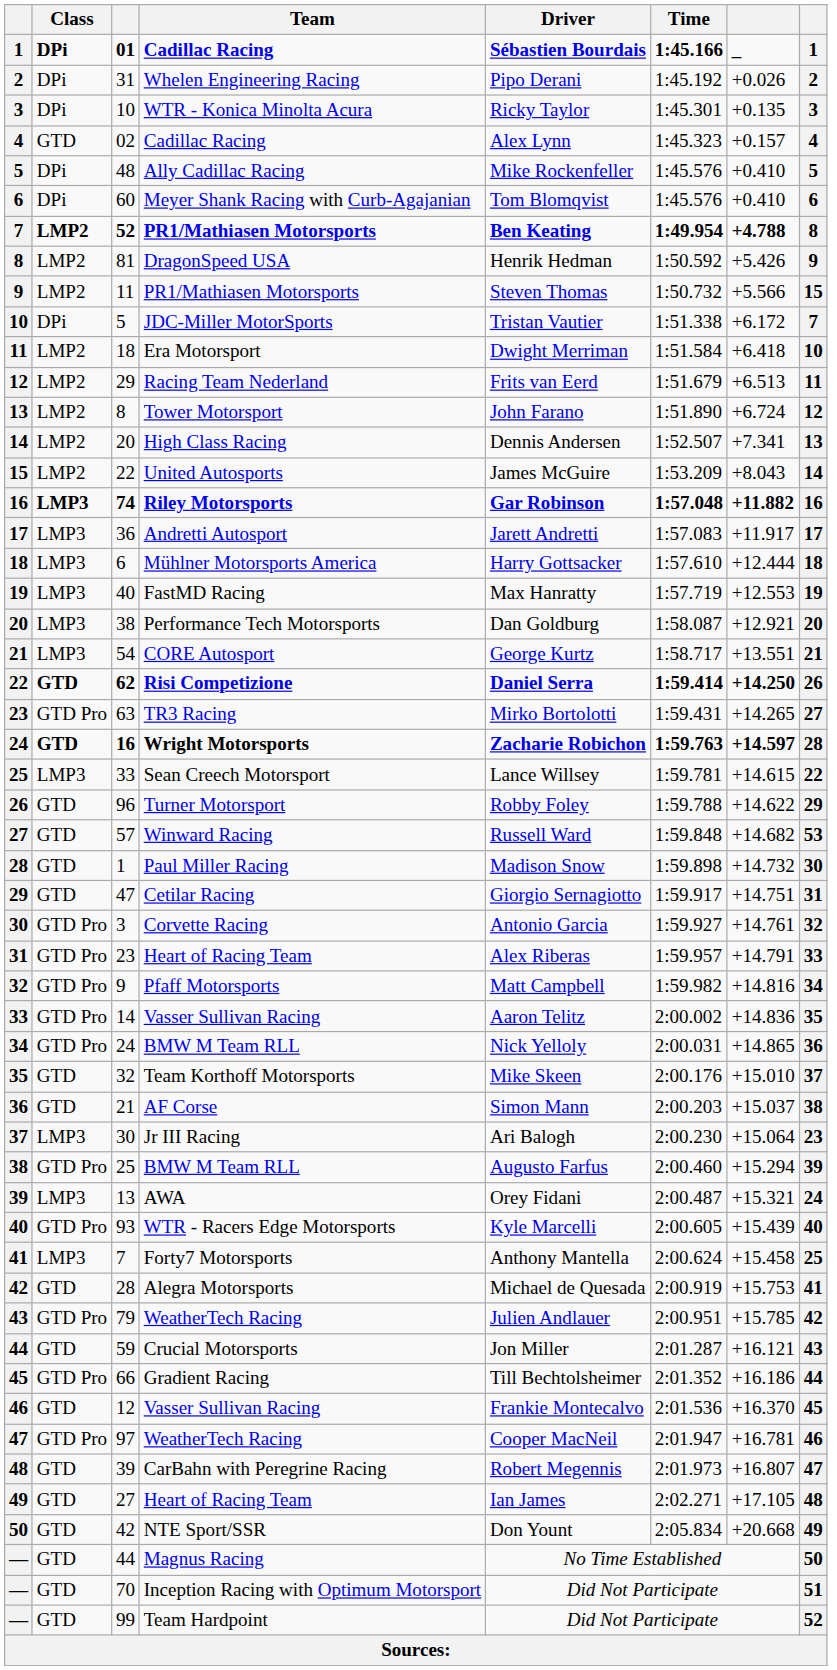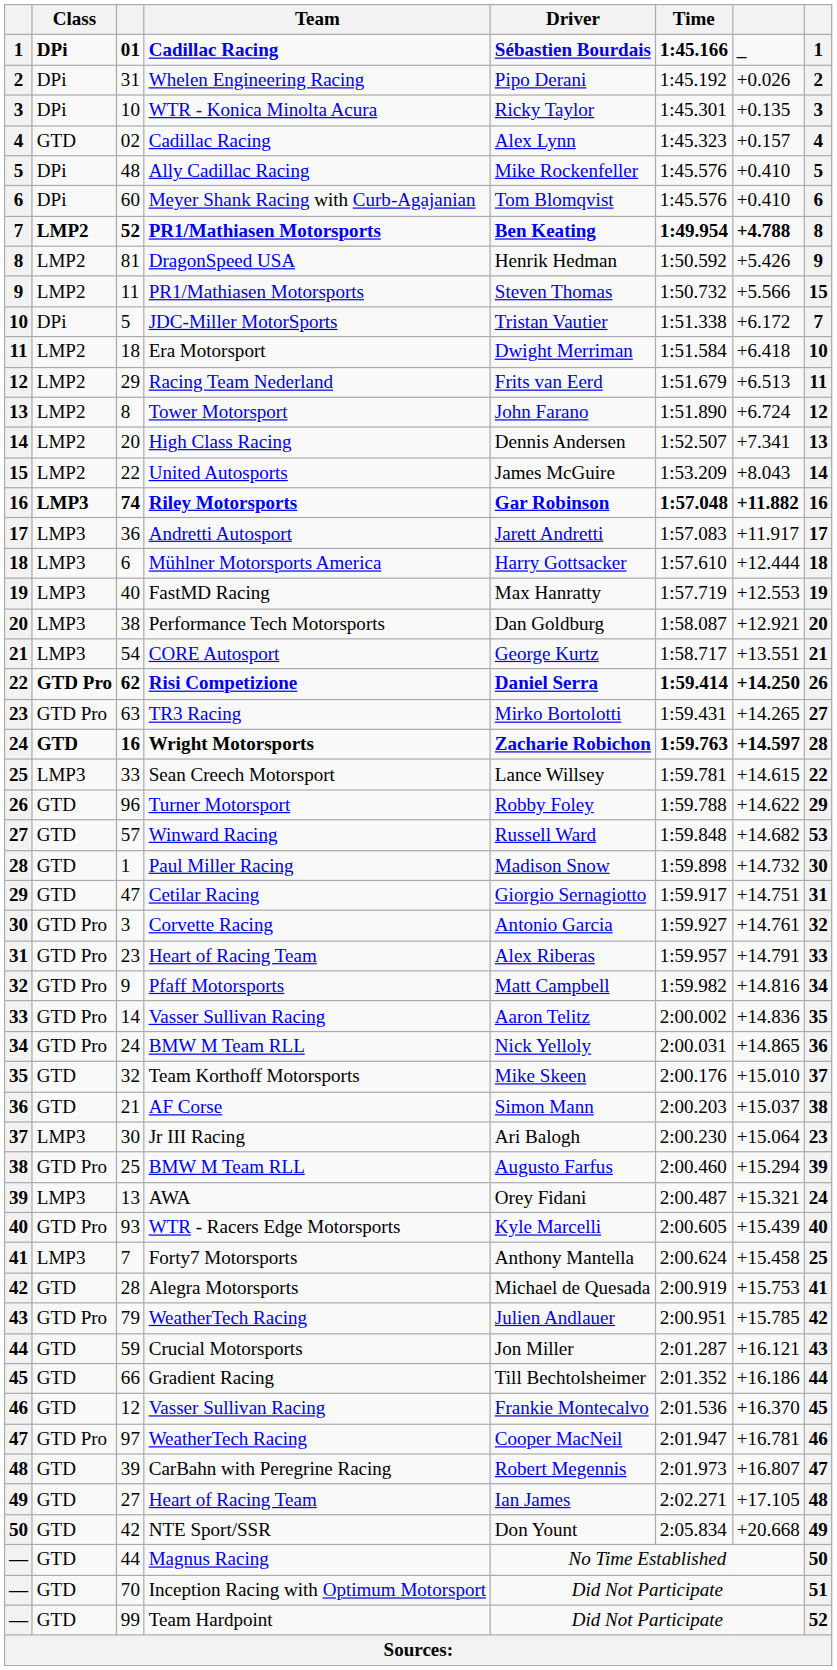 <table class="wikitable">
 <tr>
 <th scope="col"></th>
 <th scope="col">Class</th>
 <th scope="col"></th>
 <th scope="col">Team</th>
 <th scope="col">Driver</th>
 <th scope="col">Time</th>
 <th scope="col"></th>
 <th scope="col"></th>
 </tr>
 <tr style="font-weight:bold">
 <th scope="row">1</th>
 <td>DPi</td>
 <td>01</td>
 <td> <a href='#'>Cadillac Racing</a></td>
 <td> <a href='#'>Sébastien Bourdais</a></td>
 <td>1:45.166</td>
 <td>_</td>
 <th><strong>1</strong></th>
 </tr>
 <tr>
 <th scope="row">2</th>
 <td>DPi</td>
 <td>31</td>
 <td> <a href='#'>Whelen Engineering Racing</a></td>
 <td> <a href='#'>Pipo Derani</a></td>
 <td>1:45.192</td>
 <td>+0.026</td>
 <th>2</th>
 </tr>
 <tr>
 <th scope="row">3</th>
 <td>DPi</td>
 <td>10</td>
 <td> <a href='#'>WTR - Konica Minolta Acura</a></td>
 <td> <a href='#'>Ricky Taylor</a></td>
 <td>1:45.301</td>
 <td>+0.135</td>
 <th>3</th>
 </tr>
 <tr>
 <th scope="row">4</th>
 <td>GTD</td>
 <td>02</td>
 <td> <a href='#'>Cadillac Racing</a></td>
 <td> <a href='#'>Alex Lynn</a></td>
 <td>1:45.323</td>
 <td>+0.157</td>
 <th>4</th>
 </tr>
 <tr>
 <th scope="row">5</th>
 <td>DPi</td>
 <td>48</td>
 <td> <a href='#'>Ally Cadillac Racing</a></td>
 <td> <a href='#'>Mike Rockenfeller</a></td>
 <td>1:45.576</td>
 <td>+0.410</td>
 <th>5</th>
 </tr>
 <tr>
 <th scope="row">6</th>
 <td>DPi</td>
 <td>60</td>
 <td> <a href='#'>Meyer Shank Racing</a> with <a href='#'>Curb-Agajanian</a></td>
 <td> <a href='#'>Tom Blomqvist</a></td>
 <td>1:45.576</td>
 <td>+0.410</td>
 <th>6</th>
 </tr>
 <tr style="font-weight:bold">
 <th scope="row">7</th>
 <td>LMP2</td>
 <td>52</td>
 <td> <a href='#'>PR1/Mathiasen Motorsports</a></td>
 <td> <a href='#'>Ben Keating</a></td>
 <td>1:49.954</td>
 <td>+4.788</td>
 <th><strong>8</strong></th>
 </tr>
 <tr>
 <th scope="row">8</th>
 <td>LMP2</td>
 <td>81</td>
 <td> <a href='#'>DragonSpeed USA</a></td>
 <td> Henrik Hedman</td>
 <td>1:50.592</td>
 <td>+5.426</td>
 <th>9</th>
 </tr>
 <tr>
 <th scope="row">9</th>
 <td>LMP2</td>
 <td>11</td>
 <td> <a href='#'>PR1/Mathiasen Motorsports</a></td>
 <td> <a href='#'>Steven Thomas</a></td>
 <td>1:50.732</td>
 <td>+5.566</td>
 <th>15</th>
 </tr>
 <tr>
 <th scope="row">10</th>
 <td>DPi</td>
 <td>5</td>
 <td> <a href='#'>JDC-Miller MotorSports</a></td>
 <td> <a href='#'>Tristan Vautier</a></td>
 <td>1:51.338</td>
 <td>+6.172</td>
 <th>7</th>
 </tr>
 <tr>
 <th scope="row">11</th>
 <td>LMP2</td>
 <td>18</td>
 <td> Era Motorsport</td>
 <td> <a href='#'>Dwight Merriman</a></td>
 <td>1:51.584</td>
 <td>+6.418</td>
 <th>10</th>
 </tr>
 <tr>
 <th scope="row">12</th>
 <td>LMP2</td>
 <td>29</td>
 <td> <a href='#'>Racing Team Nederland</a></td>
 <td> <a href='#'>Frits van Eerd</a></td>
 <td>1:51.679</td>
 <td>+6.513</td>
 <th>11</th>
 </tr>
 <tr>
 <th scope="row">13</th>
 <td>LMP2</td>
 <td>8</td>
 <td> <a href='#'>Tower Motorsport</a></td>
 <td> <a href='#'>John Farano</a></td>
 <td>1:51.890</td>
 <td>+6.724</td>
 <th>12</th>
 </tr>
 <tr>
 <th scope="row">14</th>
 <td>LMP2</td>
 <td>20</td>
 <td> <a href='#'>High Class Racing</a></td>
 <td> Dennis Andersen</td>
 <td>1:52.507</td>
 <td>+7.341</td>
 <th>13</th>
 </tr>
 <tr>
 <th scope="row">15</th>
 <td>LMP2</td>
 <td>22</td>
 <td> <a href='#'>United Autosports</a></td>
 <td> James McGuire</td>
 <td>1:53.209</td>
 <td>+8.043</td>
 <th>14</th>
 </tr>
 <tr style="font-weight:bold">
 <th scope="row">16</th>
 <td>LMP3</td>
 <td>74</td>
 <td> <a href='#'>Riley Motorsports</a></td>
 <td> <a href='#'>Gar Robinson</a></td>
 <td>1:57.048</td>
 <td>+11.882</td>
 <th><strong>16</strong></th>
 </tr>
 <tr>
 <th scope="row">17</th>
 <td>LMP3</td>
 <td>36</td>
 <td> <a href='#'>Andretti Autosport</a></td>
 <td> <a href='#'>Jarett Andretti</a></td>
 <td>1:57.083</td>
 <td>+11.917</td>
 <th>17</th>
 </tr>
 <tr>
 <th scope="row">18</th>
 <td>LMP3</td>
 <td>6</td>
 <td> <a href='#'>Mühlner Motorsports America</a></td>
 <td> <a href='#'>Harry Gottsacker</a></td>
 <td>1:57.610</td>
 <td>+12.444</td>
 <th>18</th>
 </tr>
 <tr>
 <th scope="row">19</th>
 <td>LMP3</td>
 <td>40</td>
 <td> FastMD Racing</td>
 <td> Max Hanratty</td>
 <td>1:57.719</td>
 <td>+12.553</td>
 <th>19</th>
 </tr>
 <tr>
 <th scope="row">20</th>
 <td>LMP3</td>
 <td>38</td>
 <td> Performance Tech Motorsports</td>
 <td> Dan Goldburg</td>
 <td>1:58.087</td>
 <td>+12.921</td>
 <th>20</th>
 </tr>
 <tr>
 <th scope="row">21</th>
 <td>LMP3</td>
 <td>54</td>
 <td> <a href='#'>CORE Autosport</a></td>
 <td> <a href='#'>George Kurtz</a></td>
 <td>1:58.717</td>
 <td>+13.551</td>
 <th>21</th>
 </tr>
 <tr style="font-weight:bold">
 <th scope="row">22</th>
-<td>GTD</td>
+<td>GTD Pro</td>
 <td>62</td>
 <td> <a href='#'>Risi Competizione</a></td>
 <td> <a href='#'>Daniel Serra</a></td>
 <td>1:59.414</td>
 <td>+14.250</td>
 <th><strong>26</strong></th>
 </tr>
 <tr>
 <th scope="row">23</th>
 <td>GTD Pro</td>
 <td>63</td>
 <td> <a href='#'>TR3 Racing</a></td>
 <td> <a href='#'>Mirko Bortolotti</a></td>
 <td>1:59.431</td>
 <td>+14.265</td>
 <th>27</th>
 </tr>
 <tr style="font-weight:bold">
 <th scope="row">24</th>
 <td>GTD</td>
 <td>16</td>
 <td> Wright Motorsports</td>
 <td> <a href='#'>Zacharie Robichon</a></td>
 <td>1:59.763</td>
 <td>+14.597</td>
 <th><strong>28</strong></th>
 </tr>
 <tr>
 <th scope="row">25</th>
 <td>LMP3</td>
 <td>33</td>
 <td> Sean Creech Motorsport</td>
 <td> Lance Willsey</td>
 <td>1:59.781</td>
 <td>+14.615</td>
 <th>22</th>
 </tr>
 <tr>
 <th scope="row">26</th>
 <td>GTD</td>
 <td>96</td>
 <td> <a href='#'>Turner Motorsport</a></td>
 <td> <a href='#'>Robby Foley</a></td>
 <td>1:59.788</td>
 <td>+14.622</td>
 <th>29</th>
 </tr>
 <tr>
 <th scope="row">27</th>
 <td>GTD</td>
 <td>57</td>
 <td> <a href='#'>Winward Racing</a></td>
 <td> <a href='#'>Russell Ward</a></td>
 <td>1:59.848</td>
 <td>+14.682</td>
 <th>53</th>
 </tr>
 <tr>
 <th scope="row">28</th>
 <td>GTD</td>
 <td>1</td>
 <td> <a href='#'>Paul Miller Racing</a></td>
 <td> <a href='#'>Madison Snow</a></td>
 <td>1:59.898</td>
 <td>+14.732</td>
 <th>30</th>
 </tr>
 <tr>
 <th scope="row">29</th>
 <td>GTD</td>
 <td>47</td>
 <td> <a href='#'>Cetilar Racing</a></td>
 <td> <a href='#'>Giorgio Sernagiotto</a></td>
 <td>1:59.917</td>
 <td>+14.751</td>
 <th>31</th>
 </tr>
 <tr>
 <th scope="row">30</th>
 <td>GTD Pro</td>
 <td>3</td>
 <td> <a href='#'>Corvette Racing</a></td>
 <td> <a href='#'>Antonio Garcia</a></td>
 <td>1:59.927</td>
 <td>+14.761</td>
 <th>32</th>
 </tr>
 <tr>
 <th scope="row">31</th>
 <td>GTD Pro</td>
 <td>23</td>
 <td> <a href='#'>Heart of Racing Team</a></td>
 <td> <a href='#'>Alex Riberas</a></td>
 <td>1:59.957</td>
 <td>+14.791</td>
 <th>33</th>
 </tr>
 <tr>
 <th scope="row">32</th>
 <td>GTD Pro</td>
 <td>9</td>
 <td> <a href='#'>Pfaff Motorsports</a></td>
 <td> <a href='#'>Matt Campbell</a></td>
 <td>1:59.982</td>
 <td>+14.816</td>
 <th>34</th>
 </tr>
 <tr>
 <th scope="row">33</th>
 <td>GTD Pro</td>
 <td>14</td>
 <td> <a href='#'>Vasser Sullivan Racing</a></td>
 <td> <a href='#'>Aaron Telitz</a></td>
 <td>2:00.002</td>
 <td>+14.836</td>
 <th>35</th>
 </tr>
 <tr>
 <th scope="row">34</th>
 <td>GTD Pro</td>
 <td>24</td>
 <td> <a href='#'>BMW M Team RLL</a></td>
 <td> <a href='#'>Nick Yelloly</a></td>
 <td>2:00.031</td>
 <td>+14.865</td>
 <th>36</th>
 </tr>
 <tr>
 <th scope="row">35</th>
 <td>GTD</td>
 <td>32</td>
 <td> Team Korthoff Motorsports</td>
 <td> <a href='#'>Mike Skeen</a></td>
 <td>2:00.176</td>
 <td>+15.010</td>
 <th>37</th>
 </tr>
 <tr>
 <th scope="row">36</th>
 <td>GTD</td>
 <td>21</td>
 <td> <a href='#'>AF Corse</a></td>
 <td> <a href='#'>Simon Mann</a></td>
 <td>2:00.203</td>
 <td>+15.037</td>
 <th>38</th>
 </tr>
 <tr>
 <th scope="row">37</th>
 <td>LMP3</td>
 <td>30</td>
 <td> Jr III Racing</td>
 <td> Ari Balogh</td>
 <td>2:00.230</td>
 <td>+15.064</td>
 <th>23</th>
 </tr>
 <tr>
 <th scope="row">38</th>
 <td>GTD Pro</td>
 <td>25</td>
 <td> <a href='#'>BMW M Team RLL</a></td>
 <td> <a href='#'>Augusto Farfus</a></td>
 <td>2:00.460</td>
 <td>+15.294</td>
 <th>39</th>
 </tr>
 <tr>
 <th scope="row">39</th>
 <td>LMP3</td>
 <td>13</td>
 <td> AWA</td>
 <td> Orey Fidani</td>
 <td>2:00.487</td>
 <td>+15.321</td>
 <th>24</th>
 </tr>
 <tr>
 <th scope="row">40</th>
 <td>GTD Pro</td>
 <td>93</td>
 <td> <a href='#'>WTR</a> - Racers Edge Motorsports</td>
 <td> <a href='#'>Kyle Marcelli</a></td>
 <td>2:00.605</td>
 <td>+15.439</td>
 <th>40</th>
 </tr>
 <tr>
 <th scope="row">41</th>
 <td>LMP3</td>
 <td>7</td>
 <td> Forty7 Motorsports</td>
 <td> Anthony Mantella</td>
 <td>2:00.624</td>
 <td>+15.458</td>
 <th>25</th>
 </tr>
 <tr>
 <th scope="row">42</th>
 <td>GTD</td>
 <td>28</td>
 <td> Alegra Motorsports</td>
 <td> Michael de Quesada</td>
 <td>2:00.919</td>
 <td>+15.753</td>
 <th>41</th>
 </tr>
 <tr>
 <th scope="row">43</th>
 <td>GTD Pro</td>
 <td>79</td>
 <td> <a href='#'>WeatherTech Racing</a></td>
 <td> <a href='#'>Julien Andlauer</a></td>
 <td>2:00.951</td>
 <td>+15.785</td>
 <th>42</th>
 </tr>
 <tr>
 <th scope="row">44</th>
 <td>GTD</td>
 <td>59</td>
 <td> Crucial Motorsports</td>
 <td> Jon Miller</td>
 <td>2:01.287</td>
 <td>+16.121</td>
 <th>43</th>
 </tr>
 <tr>
 <th scope="row">45</th>
-<td>GTD Pro</td>
+<td>GTD</td>
 <td>66</td>
 <td> Gradient Racing</td>
 <td> Till Bechtolsheimer</td>
 <td>2:01.352</td>
 <td>+16.186</td>
 <th>44</th>
 </tr>
 <tr>
 <th scope="row">46</th>
 <td>GTD</td>
 <td>12</td>
 <td> <a href='#'>Vasser Sullivan Racing</a></td>
 <td> <a href='#'>Frankie Montecalvo</a></td>
 <td>2:01.536</td>
 <td>+16.370</td>
 <th>45</th>
 </tr>
 <tr>
 <th scope="row">47</th>
 <td>GTD Pro</td>
 <td>97</td>
 <td> <a href='#'>WeatherTech Racing</a></td>
 <td> <a href='#'>Cooper MacNeil</a></td>
 <td>2:01.947</td>
 <td>+16.781</td>
 <th>46</th>
 </tr>
 <tr>
 <th scope="row">48</th>
 <td>GTD</td>
 <td>39</td>
 <td> CarBahn with Peregrine Racing</td>
 <td> <a href='#'>Robert Megennis</a></td>
 <td>2:01.973</td>
 <td>+16.807</td>
 <th>47</th>
 </tr>
 <tr>
 <th scope="row">49</th>
 <td>GTD</td>
 <td>27</td>
 <td> <a href='#'>Heart of Racing Team</a></td>
 <td> <a href='#'>Ian James</a></td>
 <td>2:02.271</td>
 <td>+17.105</td>
 <th>48</th>
 </tr>
 <tr>
 <th scope="row">50</th>
 <td>GTD</td>
 <td>42</td>
 <td> NTE Sport/SSR</td>
 <td> Don Yount</td>
 <td>2:05.834</td>
 <td>+20.668</td>
 <th>49</th>
 </tr>
 <tr>
 <th scope="row">—</th>
 <td>GTD</td>
 <td>44</td>
 <td> <a href='#'>Magnus Racing</a></td>
 <td colspan=3 align=center><em>No Time Established</em></td>
 <th>50</th>
 </tr>
 <tr>
 <th scope="row">—</th>
 <td>GTD</td>
 <td>70</td>
 <td> Inception Racing with <a href='#'>Optimum Motorsport</a></td>
 <td colspan=3 align=center><em>Did Not Participate</em></td>
 <th>51</th>
 </tr>
 <tr>
 <th scope="row">—</th>
 <td>GTD</td>
 <td>99</td>
 <td> Team Hardpoint</td>
 <td colspan=3 align=center><em>Did Not Participate</em></td>
 <th>52</th>
 </tr>
 <tr>
 <th colspan=8>Sources:</th>
 </tr>
 <tr>
 </tr>
 </table>
